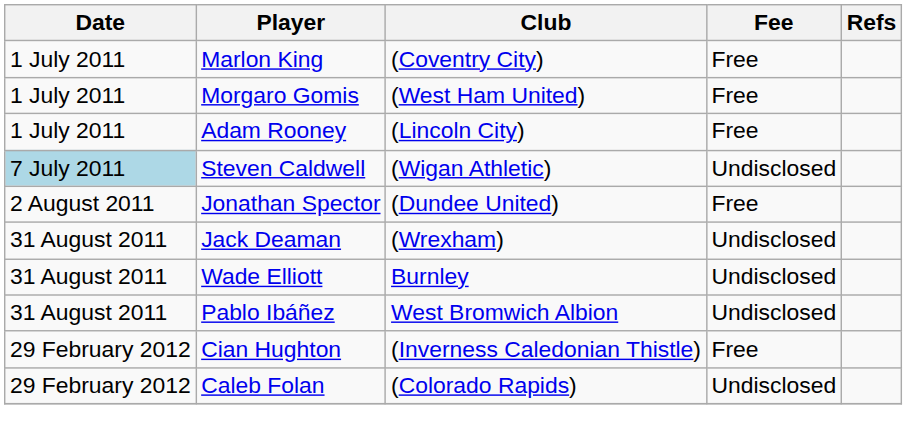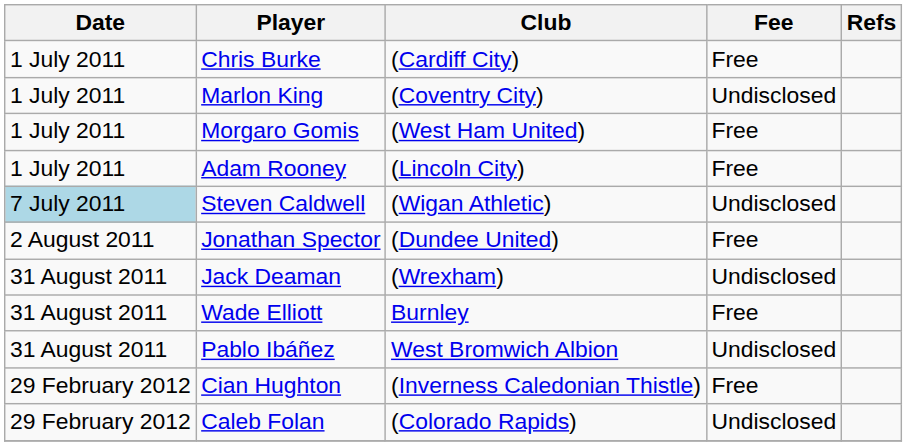 <table class="wikitable" style="text-align: left">
 <tr>
 <th>Date</th>
 <th>Player</th>
 <th>Club</th>
 <th>Fee</th>
 <th>Refs</th>
 </tr>
 <tr>
 <td>1 July 2011</td>
+<td><a href='#'>Chris Burke</a></td>
+<td>(<a href='#'>Cardiff City</a>)</td>
+<td>Free</td>
+<td style=text-align:center></td>
+</tr>
+<tr>
+<td>1 July 2011</td>
 <td><a href='#'>Marlon King</a></td>
 <td>(<a href='#'>Coventry City</a>)</td>
-<td>Free</td>
+<td>Undisclosed</td>
 <td style=text-align:center></td>
 </tr>
 <tr>
 <td>1 July 2011</td>
 <td><a href='#'>Morgaro Gomis</a></td>
 <td>(<a href='#'>West Ham United</a>)</td>
 <td>Free</td>
 <td style=text-align:center></td>
 </tr>
 <tr>
 <td>1 July 2011</td>
 <td><a href='#'>Adam Rooney</a></td>
 <td>(<a href='#'>Lincoln City</a>)</td>
 <td>Free</td>
 <td style=text-align:center></td>
 </tr>
 <tr>
 <td style="background: lightblue;">7 July 2011</td>
 <td><a href='#'>Steven Caldwell</a></td>
 <td>(<a href='#'>Wigan Athletic</a>)</td>
 <td>Undisclosed</td>
 <td style=text-align:center></td>
 </tr>
 <tr>
 <td>2 August 2011</td>
 <td><a href='#'>Jonathan Spector</a></td>
 <td>(<a href='#'>Dundee United</a>)</td>
 <td>Free</td>
 <td style=text-align:center></td>
 </tr>
 <tr>
 <td>31 August 2011</td>
 <td><a href='#'>Jack Deaman</a></td>
 <td>(<a href='#'>Wrexham</a>)</td>
 <td>Undisclosed</td>
 <td style=text-align:center></td>
 </tr>
 <tr>
 <td>31 August 2011</td>
 <td><a href='#'>Wade Elliott</a></td>
 <td><a href='#'>Burnley</a></td>
-<td>Undisclosed</td>
+<td>Free</td>
 <td style=text-align:center></td>
 </tr>
 <tr>
 <td>31 August 2011</td>
 <td><a href='#'>Pablo Ibáñez</a></td>
 <td><a href='#'>West Bromwich Albion</a></td>
 <td>Undisclosed</td>
 <td style=text-align:center></td>
 </tr>
 <tr>
 <td>29 February 2012</td>
 <td><a href='#'>Cian Hughton</a></td>
 <td>(<a href='#'>Inverness Caledonian Thistle</a>)</td>
 <td>Free</td>
 <td style=text-align:center></td>
 </tr>
 <tr>
 <td>29 February 2012</td>
 <td><a href='#'>Caleb Folan</a></td>
 <td>(<a href='#'>Colorado Rapids</a>)</td>
 <td>Undisclosed</td>
 <td style=text-align:center></td>
 </tr>
 <tr>
 </tr>
 </table>
